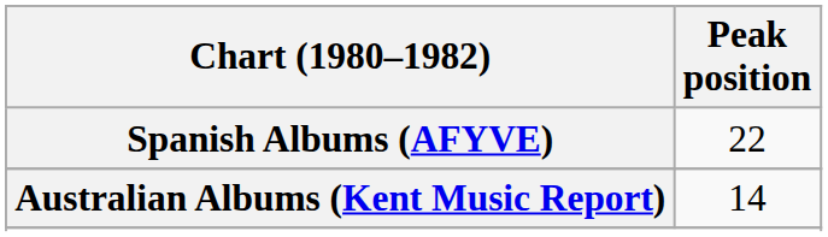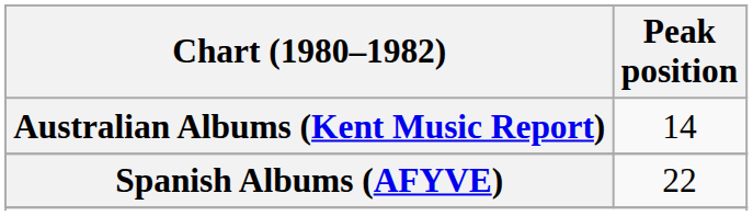 <table class="wikitable sortable plainrowheaders">
 <tr>
 <th>Chart (1980–1982)</th>
 <th>Peak<br>position</th>
+</tr>
+<tr>
+<th scope="row">Australian Albums (<a href='#'>Kent Music Report</a>)</th>
+<td align="center">14</td>
+</tr>
+<tr>
+</tr>
+<tr>
 </tr>
 <tr>
 <th scope="row">Spanish Albums (<a href='#'>AFYVE</a>)</th>
 <td align="center">22</td>
 </tr>
 <tr>
 </tr>
 <tr>
 </tr>
-<tr>
-<th scope="row">Australian Albums (<a href='#'>Kent Music Report</a>)</th>
-<td align="center">14</td>
-</tr>
-<tr>
-</tr>
-<tr>
-</tr>
 </table>
